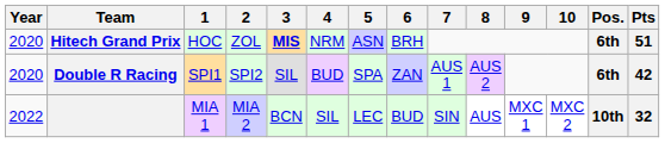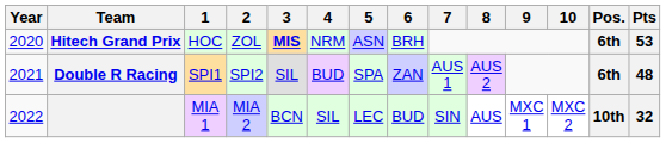 <table class="wikitable" style="text-align:center; font-size:85%">
 <tr>
 <th>Year</th>
 <th>Team</th>
 <th>1</th>
 <th>2</th>
 <th>3</th>
 <th>4</th>
 <th>5</th>
 <th>6</th>
 <th>7</th>
 <th>8</th>
 <th>9</th>
 <th>10</th>
 <th>Pos.</th>
 <th>Pts</th>
 </tr>
 <tr>
 <td><a href='#'>2020</a></td>
 <th><a href='#'>Hitech Grand Prix</a></th>
 <td style="background:#DFFFDF;"><a href='#'>HOC</a><br></td>
 <td style="background:#DFFFDF;"><a href='#'>ZOL</a><br></td>
 <td style="background:#FFDF9F;"><strong><a href='#'>MIS</a></strong><br></td>
 <td style="background:#DFFFDF;"><a href='#'>NRM</a><br></td>
 <td style="background:#CFCFFF;"><a href='#'>ASN</a><br></td>
 <td style="background:#DFFFDF;"><a href='#'>BRH</a><br></td>
 <td colspan=4></td>
 <th>6th</th>
-<th>51</th>
+<th>53</th>
 </tr>
 <tr>
-<td><a href='#'>2020</a></td>
+<td><a href='#'>2021</a></td>
 <th><a href='#'>Double R Racing</a></th>
 <td style="background:#FFDF9F;"><a href='#'>SPI1</a><br></td>
 <td style="background:#DFFFDF;"><a href='#'>SPI2</a><br></td>
 <td style="background:#DFDFDF;"><a href='#'>SIL</a><br></td>
 <td style="background:#EFCFFF;"><a href='#'>BUD</a><br></td>
 <td style="background:#DFFFDF;"><a href='#'>SPA</a><br></td>
 <td style="background:#CFCFFF;"><a href='#'>ZAN</a><br></td>
 <td style="background:#DFFFDF;"><a href='#'>AUS<br>1</a> <br></td>
 <td style="background:#EFCFFF;"><a href='#'>AUS<br>2</a><br></td>
 <td colspan=2></td>
 <th>6th</th>
-<th>42</th>
+<th>48</th>
 </tr>
 <tr>
 <td><a href='#'>2022</a></td>
 <th></th>
 <td style="background:#efcfff;"><a href='#'>MIA<br>1</a><br></td>
 <td style="background:#CFCFFF;"><a href='#'>MIA<br>2</a><br></td>
 <td style="background:#DFFFDF;"><a href='#'>BCN</a><br></td>
 <td style="background:#DFFFDF;"><a href='#'>SIL</a><br></td>
 <td style="background:#DFFFDF;"><a href='#'>LEC</a><br></td>
 <td style="background:#DFFFDF;"><a href='#'>BUD</a><br></td>
 <td style="background:#DFFFDF;"><a href='#'>SIN</a><br></td>
 <td style="background:#ffffff;"><a href='#'>AUS</a><br></td>
 <td style="background:#ffffff;"><a href='#'>MXC<br>1</a><br></td>
 <td style="background:#ffffff;"><a href='#'>MXC<br>2</a><br></td>
 <th>10th</th>
 <th>32</th>
 </tr>
 </table>
